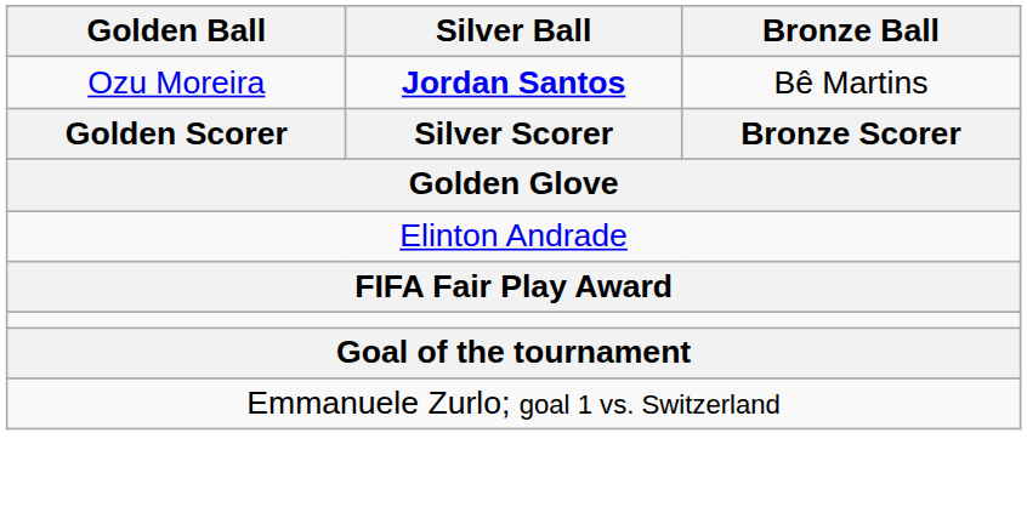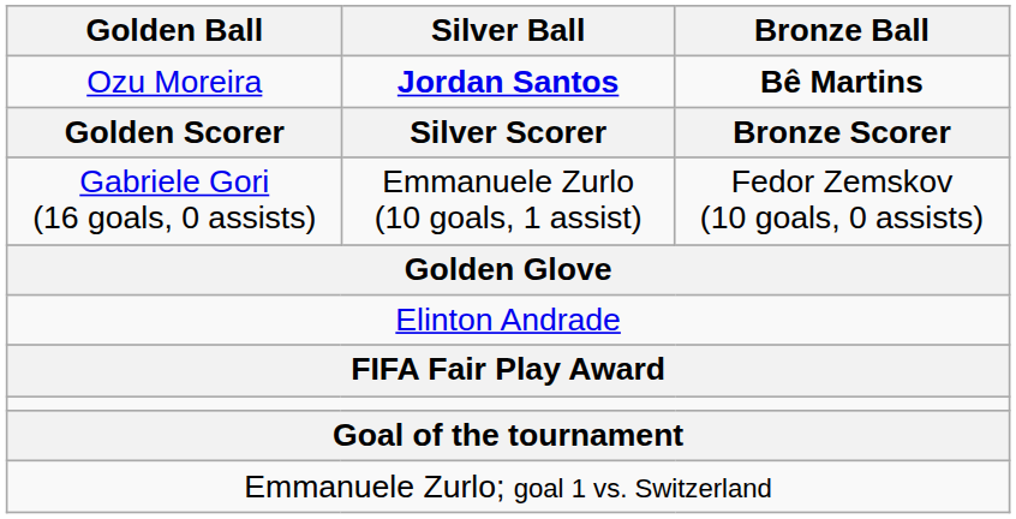 <table class="wikitable" style="margin:auto">
 <tr>
 <th width=160>Golden Ball</th>
 <th width=160>Silver Ball</th>
 <th width=160>Bronze Ball</th>
 </tr>
 <tr>
 <td style="text-align:center;"> <a href='#'>Ozu Moreira</a></td>
 <td style="text-align:center;"><strong> <a href='#'>Jordan Santos</a></strong></td>
-<td style="text-align:center;"> Bê Martins</td>
+<td style="text-align:center;"><strong> Bê Martins</strong></td>
 </tr>
 <tr>
 <th>Golden Scorer</th>
 <th>Silver Scorer</th>
 <th>Bronze Scorer</th>
+</tr>
+<tr>
+<td style="text-align:center;"> <a href='#'>Gabriele Gori</a><br>(16 goals, 0 assists)</td>
+<td style="text-align:center;"> Emmanuele Zurlo<br>(10 goals, 1 assist)</td>
+<td style="text-align:center;"> Fedor Zemskov<br>(10 goals, 0 assists)</td>
 </tr>
 <tr>
 <th colspan="3">Golden Glove</th>
 </tr>
 <tr>
 <td style="text-align:center;" colspan="3"> <a href='#'>Elinton Andrade</a></td>
 </tr>
 <tr>
 <th colspan="3">FIFA Fair Play Award</th>
 </tr>
 <tr>
 <td style="text-align:center;" colspan="3"></td>
 </tr>
 <tr>
 <th colspan="3">Goal of the tournament</th>
 </tr>
 <tr>
 <td style="text-align:center;" colspan="3"> Emmanuele Zurlo; <small>goal 1 vs. Switzerland</small></td>
 </tr>
 </table>
